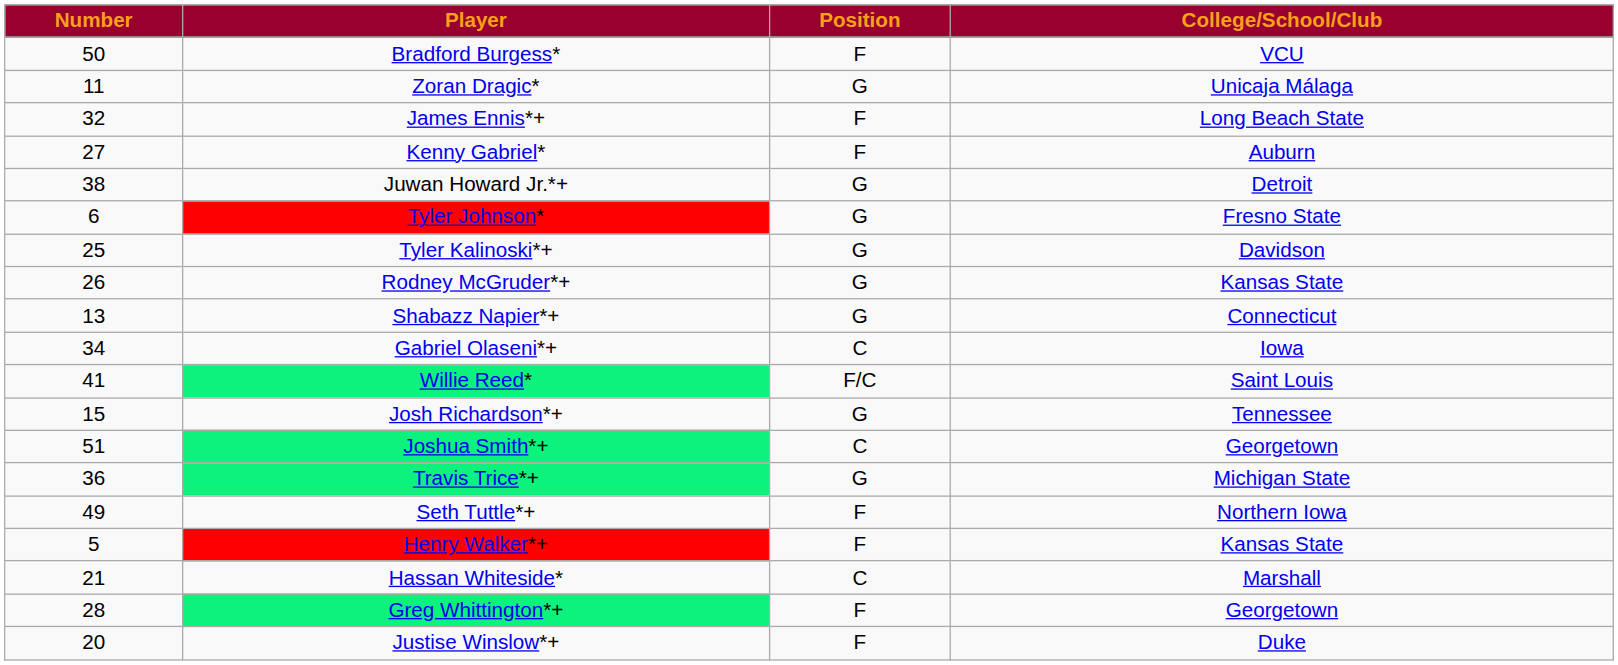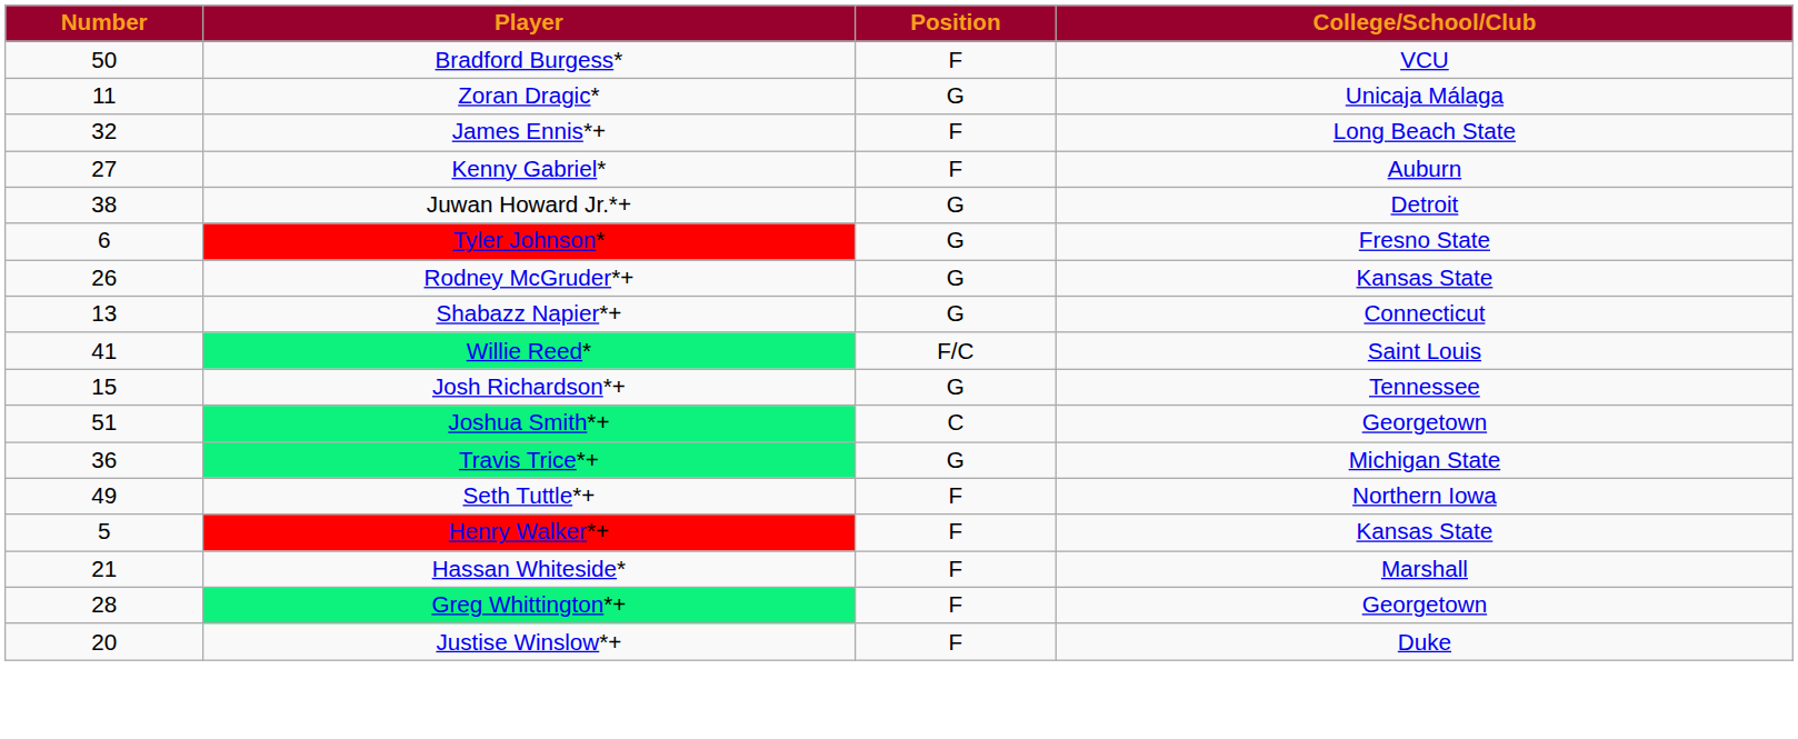 <table class="wikitable sortable sortable">
 <tr>
 <th style="background:#98002E; color:#F9A01B" width="1%">Number</th>
 <th style="background:#98002E; color:#F9A01B" width="5%">Player</th>
 <th style="background:#98002E; color:#F9A01B" width="1%">Position</th>
 <th style="background:#98002E; color:#F9A01B" width="5%">College/School/Club</th>
 </tr>
 <tr style="text-align: center">
 <td>50</td>
 <td><a href='#'>Bradford Burgess</a>*</td>
 <td>F</td>
 <td><a href='#'>VCU</a></td>
 </tr>
 <tr style="text-align: center">
 <td>11</td>
 <td><a href='#'>Zoran Dragic</a>*</td>
 <td>G</td>
 <td><a href='#'>Unicaja Málaga</a></td>
 </tr>
 <tr style="text-align: center">
 <td>32</td>
 <td><a href='#'>James Ennis</a>*+</td>
 <td>F</td>
 <td><a href='#'>Long Beach State</a></td>
 </tr>
 <tr style="text-align: center">
 <td>27</td>
 <td><a href='#'>Kenny Gabriel</a>*</td>
 <td>F</td>
 <td><a href='#'>Auburn</a></td>
 </tr>
 <tr style="text-align: center">
 <td>38</td>
 <td>Juwan Howard Jr.*+</td>
 <td>G</td>
 <td><a href='#'>Detroit</a></td>
 </tr>
 <tr style="text-align: center">
 <td>6</td>
 <td bgcolor="#FE000"><a href='#'>Tyler Johnson</a>*</td>
 <td>G</td>
 <td><a href='#'>Fresno State</a></td>
 </tr>
 <tr style="text-align: center">
-<td>25</td>
-<td><a href='#'>Tyler Kalinoski</a>*+</td>
-<td>G</td>
-<td><a href='#'>Davidson</a></td>
-</tr>
-<tr style="text-align: center">
 <td>26</td>
 <td><a href='#'>Rodney McGruder</a>*+</td>
 <td>G</td>
 <td><a href='#'>Kansas State</a></td>
 </tr>
 <tr style="text-align: center">
 <td>13</td>
 <td><a href='#'>Shabazz Napier</a>*+</td>
 <td>G</td>
 <td><a href='#'>Connecticut</a></td>
-</tr>
-<tr style="text-align: center">
-<td>34</td>
-<td><a href='#'>Gabriel Olaseni</a>*+</td>
-<td>C</td>
-<td><a href='#'>Iowa</a></td>
 </tr>
 <tr style="text-align: center">
 <td>41</td>
 <td bgcolor="#0CF27D"><a href='#'>Willie Reed</a>*</td>
 <td>F/C</td>
 <td><a href='#'>Saint Louis</a></td>
 </tr>
 <tr style="text-align: center">
 <td>15</td>
 <td><a href='#'>Josh Richardson</a>*+</td>
 <td>G</td>
 <td><a href='#'>Tennessee</a></td>
 </tr>
 <tr style="text-align: center">
 <td>51</td>
 <td bgcolor="#0CF27D"><a href='#'>Joshua Smith</a>*+</td>
 <td>C</td>
 <td><a href='#'>Georgetown</a></td>
 </tr>
 <tr style="text-align: center">
 <td>36</td>
 <td bgcolor="#0CF27D"><a href='#'>Travis Trice</a>*+</td>
 <td>G</td>
 <td><a href='#'>Michigan State</a></td>
 </tr>
 <tr style="text-align: center">
 <td>49</td>
 <td><a href='#'>Seth Tuttle</a>*+</td>
 <td>F</td>
 <td><a href='#'>Northern Iowa</a></td>
 </tr>
 <tr style="text-align: center">
 <td>5</td>
 <td bgcolor="#FE000"><a href='#'>Henry Walker</a>*+</td>
 <td>F</td>
 <td><a href='#'>Kansas State</a></td>
 </tr>
 <tr style="text-align: center">
 <td>21</td>
 <td><a href='#'>Hassan Whiteside</a>*</td>
-<td>C</td>
+<td>F</td>
 <td><a href='#'>Marshall</a></td>
 </tr>
 <tr style="text-align: center">
 <td>28</td>
 <td bgcolor="#0CF27D"><a href='#'>Greg Whittington</a>*+</td>
 <td>F</td>
 <td><a href='#'>Georgetown</a></td>
 </tr>
 <tr style="text-align: center">
 <td>20</td>
 <td><a href='#'>Justise Winslow</a>*+</td>
 <td>F</td>
 <td><a href='#'>Duke</a></td>
 </tr>
 </table>
